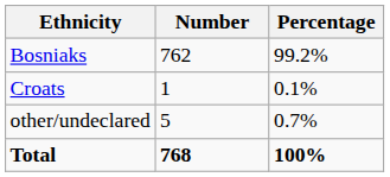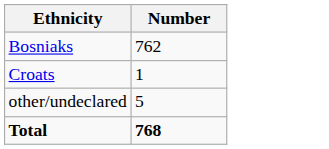 <table class="wikitable">
 <tr>
 <th width="100px">Ethnicity</th>
 <th width="80px">Number</th>
-<th width="80px">Percentage</th>
 </tr>
 <tr>
 <td><a href='#'>Bosniaks</a></td>
 <td>762</td>
-<td>99.2%</td>
 </tr>
 <tr>
 <td><a href='#'>Croats</a></td>
 <td>1</td>
-<td>0.1%</td>
 </tr>
 <tr>
 <td>other/undeclared</td>
 <td>5</td>
-<td>0.7%</td>
 </tr>
 <tr>
 <td><strong>Total</strong></td>
 <td><strong>768</strong></td>
-<td><strong>100%</strong></td>
 </tr>
 </table>
